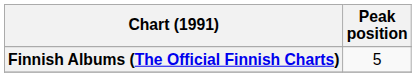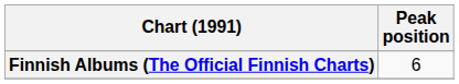 <table class="wikitable sortable plainrowheaders">
 <tr>
 <th>Chart (1991)</th>
 <th>Peak<br>position</th>
 </tr>
 <tr>
 </tr>
 <tr>
 </tr>
 <tr>
 </tr>
 <tr>
 <th scope="row">Finnish Albums (<a href='#'>The Official Finnish Charts</a>)</th>
-<td align="center">5</td>
+<td align="center">6</td>
 </tr>
 <tr>
 </tr>
 <tr>
 </tr>
 <tr>
 </tr>
 <tr>
 </tr>
 <tr>
 </tr>
 <tr>
 </tr>
 </table>
